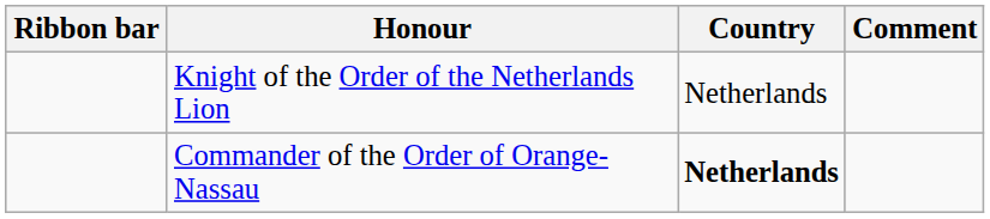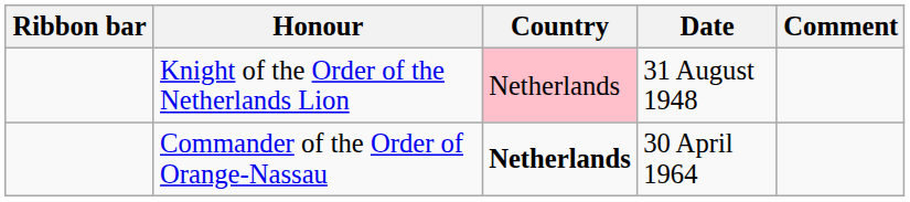 <table class="wikitable" style="width:60%;">
 <tr>
 <th style="width:80px;">Ribbon bar</th>
 <th>Honour</th>
 <th>Country</th>
+<th>Date</th>
 <th>Comment</th>
 </tr>
 <tr>
 <td></td>
 <td><a href='#'>Knight</a> of the <a href='#'>Order of the Netherlands Lion</a></td>
-<td>Netherlands</td>
+<td style="background: pink;">Netherlands</td>
+<td>31 August 1948</td>
 <td></td>
 </tr>
 <tr>
 <td></td>
 <td><a href='#'>Commander</a> of the <a href='#'>Order of Orange-Nassau</a></td>
 <td><strong>Netherlands</strong></td>
+<td>30 April 1964</td>
 <td></td>
 </tr>
 </table>
